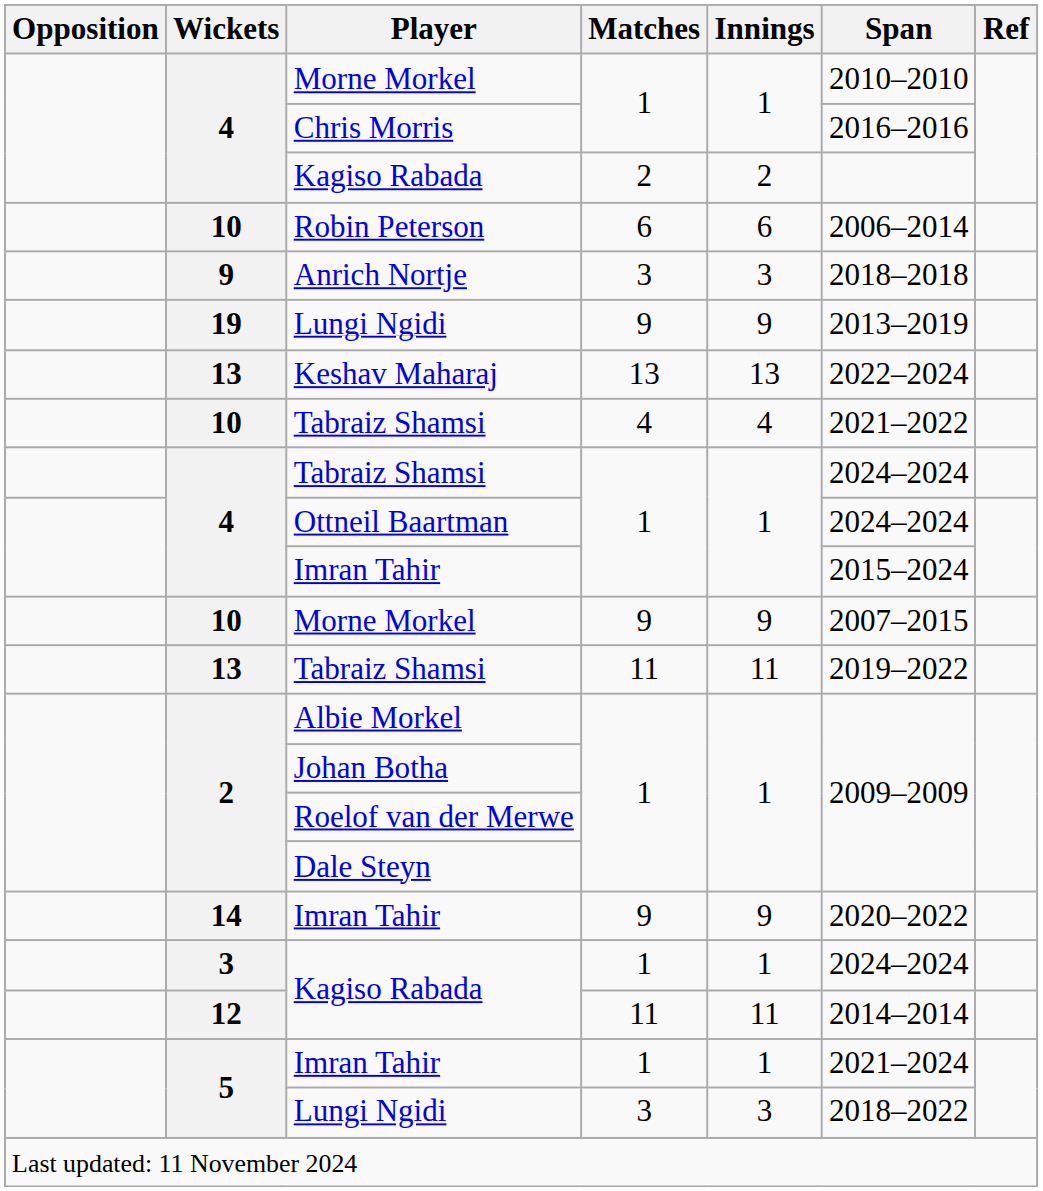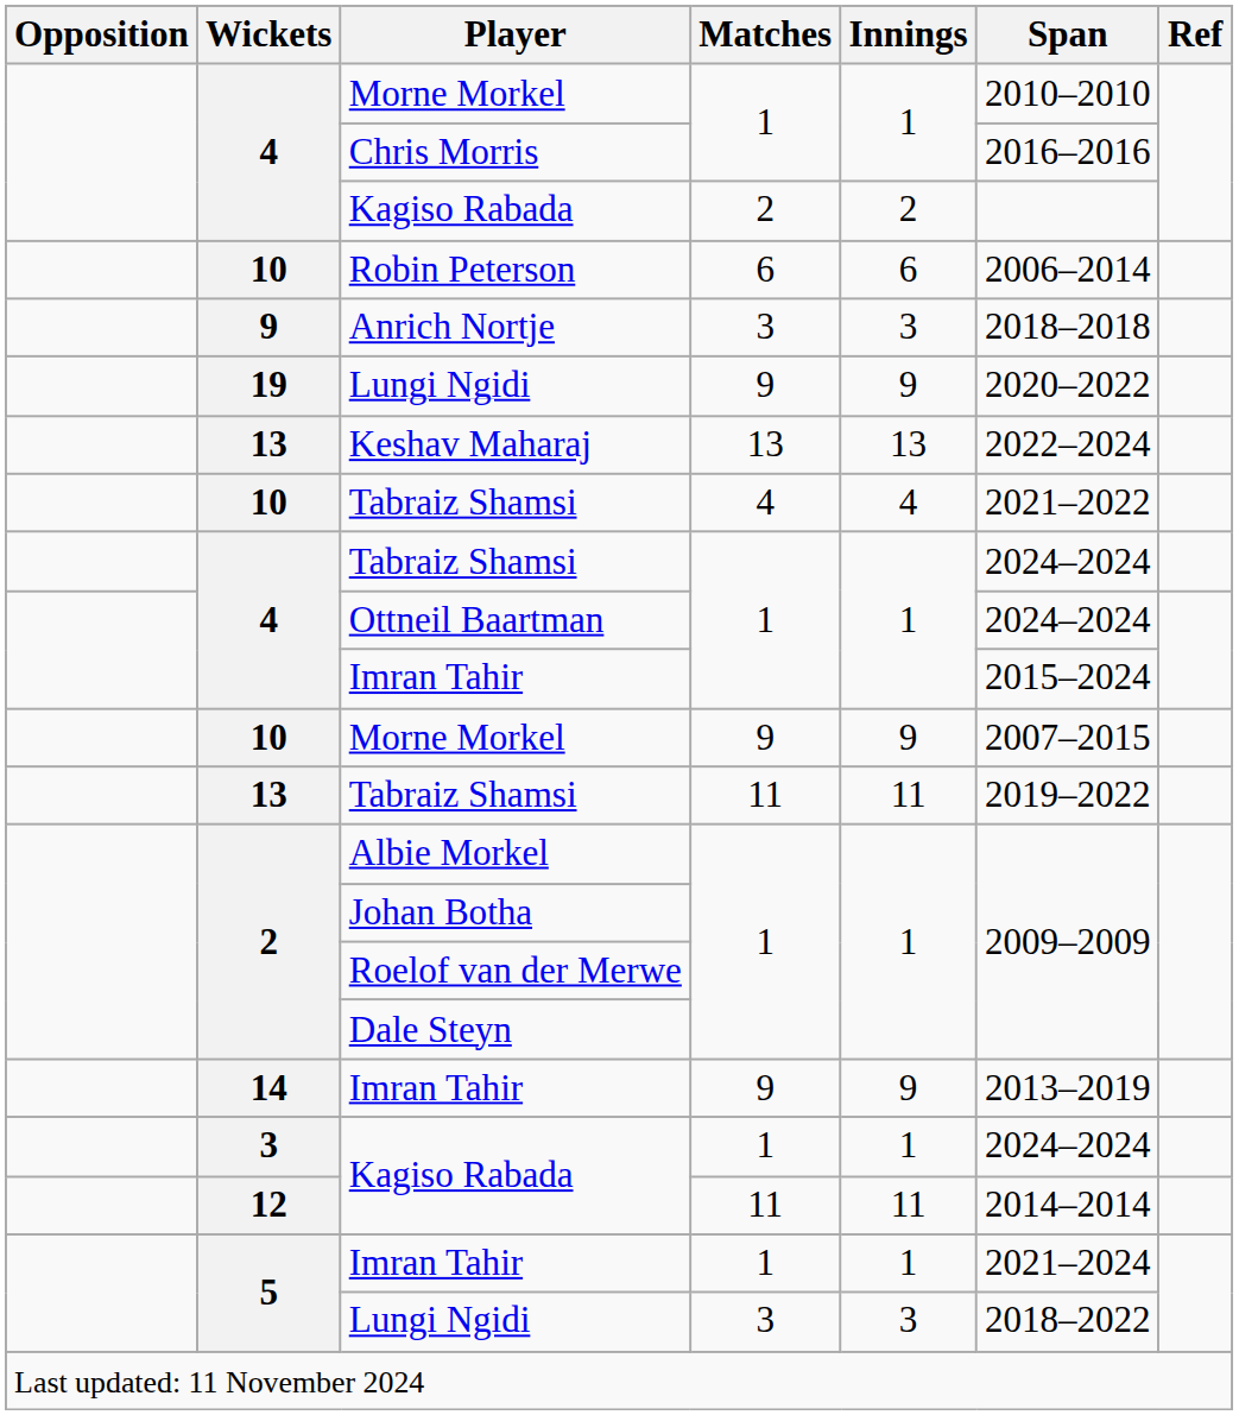 <table class="wikitable plainrowheaders sortable">
 <tr>
 <th scope="col">Opposition</th>
 <th scope="col">Wickets</th>
 <th scope="col">Player</th>
 <th scope="col">Matches</th>
 <th scope="col">Innings</th>
 <th scope="col">Span</th>
 <th scope="col">Ref</th>
 </tr>
 <tr>
 <td rowspan=3></td>
 <th scope=row style=text-align:center; rowspan=3>4</th>
 <td><a href='#'>Morne Morkel</a></td>
 <td align=center rowspan=2>1</td>
 <td align=center rowspan=2>1</td>
 <td>2010–2010</td>
 <td rowspan=3></td>
 </tr>
 <tr>
 <td><a href='#'>Chris Morris</a></td>
 <td>2016–2016</td>
 </tr>
 <tr>
 <td><a href='#'>Kagiso Rabada</a></td>
 <td align=center>2</td>
 <td align=center>2</td>
 </tr>
 <tr>
 <td></td>
 <th scope=row style=text-align:center;>10</th>
 <td><a href='#'>Robin Peterson</a></td>
 <td align=center>6</td>
 <td align=center>6</td>
 <td>2006–2014</td>
 <td></td>
 </tr>
 <tr>
 <td></td>
 <th scope=row style=text-align:center;>9</th>
 <td><a href='#'>Anrich Nortje</a></td>
 <td align=center>3</td>
 <td align=center>3</td>
 <td>2018–2018</td>
 <td></td>
 </tr>
 <tr>
 <td></td>
 <th scope=row style=text-align:center;>19</th>
 <td><a href='#'>Lungi Ngidi</a></td>
 <td align=center>9</td>
 <td align=center>9</td>
-<td>2013–2019</td>
+<td>2020–2022</td>
 <td></td>
 </tr>
 <tr>
 <td></td>
 <th scope=row style=text-align:center;>13</th>
 <td><a href='#'>Keshav Maharaj</a></td>
 <td align=center>13</td>
 <td align=center>13</td>
 <td>2022–2024</td>
 <td></td>
 </tr>
 <tr>
 <td></td>
 <th scope=row style=text-align:center;>10</th>
 <td><a href='#'>Tabraiz Shamsi</a></td>
 <td align=center>4</td>
 <td align=center>4</td>
 <td>2021–2022</td>
 <td></td>
 </tr>
 <tr>
 <td></td>
 <th scope=row style=text-align:center; rowspan=3>4</th>
 <td><a href='#'>Tabraiz Shamsi</a></td>
 <td align=center rowspan=3>1</td>
 <td align=center rowspan=3>1</td>
 <td>2024–2024</td>
 <td></td>
 </tr>
 <tr>
 <td rowspan=2></td>
 <td><a href='#'>Ottneil Baartman</a></td>
 <td>2024–2024</td>
 <td rowspan=2></td>
 </tr>
 <tr>
 <td><a href='#'>Imran Tahir</a></td>
 <td>2015–2024</td>
 </tr>
 <tr>
 <td></td>
 <th scope=row style=text-align:center;>10</th>
 <td><a href='#'>Morne Morkel</a></td>
 <td align=center>9</td>
 <td align=center>9</td>
 <td>2007–2015</td>
 <td></td>
 </tr>
 <tr>
 <td></td>
 <th scope=row style=text-align:center;>13</th>
 <td><a href='#'>Tabraiz Shamsi</a></td>
 <td align=center>11</td>
 <td align=center>11</td>
 <td>2019–2022</td>
 <td></td>
 </tr>
 <tr>
 <td rowspan=4></td>
 <th scope=row style=text-align:center; rowspan=4>2</th>
 <td><a href='#'>Albie Morkel</a></td>
 <td align=center rowspan=4>1</td>
 <td align=center rowspan=4>1</td>
 <td rowspan=4>2009–2009</td>
 <td rowspan=4></td>
 </tr>
 <tr>
 <td><a href='#'>Johan Botha</a></td>
 </tr>
 <tr>
 <td><a href='#'>Roelof van der Merwe</a></td>
 </tr>
 <tr>
 <td><a href='#'>Dale Steyn</a></td>
 </tr>
 <tr>
 <td></td>
 <th scope=row style=text-align:center;>14</th>
 <td><a href='#'>Imran Tahir</a></td>
 <td align=center>9</td>
 <td align=center>9</td>
-<td>2020–2022</td>
+<td>2013–2019</td>
 <td></td>
 </tr>
 <tr>
 <td></td>
 <th scope=row style=text-align:center;>3</th>
 <td rowspan=2><a href='#'>Kagiso Rabada</a></td>
 <td align=center>1</td>
 <td align=center>1</td>
 <td>2024–2024</td>
 <td></td>
 </tr>
 <tr>
 <td></td>
 <th scope=row style=text-align:center;>12</th>
 <td align=center>11</td>
 <td align=center>11</td>
 <td>2014–2014</td>
 <td></td>
 </tr>
 <tr>
 <td rowspan=2></td>
 <th scope=row style=text-align:center; rowspan=2>5</th>
 <td><a href='#'>Imran Tahir</a></td>
 <td align=center>1</td>
 <td align=center>1</td>
 <td>2021–2024</td>
 <td rowspan=2></td>
 </tr>
 <tr>
 <td><a href='#'>Lungi Ngidi</a></td>
 <td align=center>3</td>
 <td align=center>3</td>
 <td>2018–2022</td>
 </tr>
 <tr>
 <td colspan=7><small>Last updated: 11 November 2024</small></td>
 </tr>
 </table>
